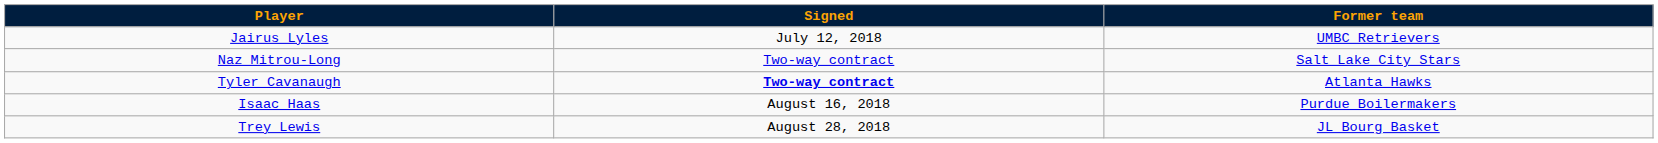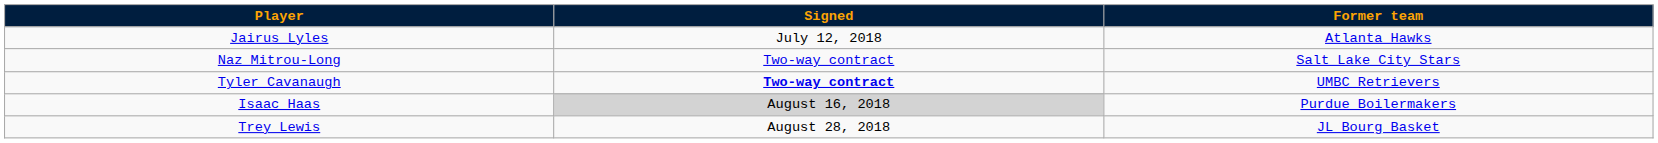 <table class="wikitable sortable sortable" style="text-align: center">
 <tr>
 <th style="background:#001e3f; color:#fca404" width="10%">Player</th>
 <th style="background:#001e3f; color:#fca404" width="10%">Signed</th>
 <th style="background:#001e3f; color:#fca404" width="10%">Former team</th>
 </tr>
 <tr style="text-align: center">
 <td><a href='#'>Jairus Lyles</a></td>
 <td>July 12, 2018</td>
-<td><a href='#'>UMBC Retrievers</a></td>
+<td><a href='#'>Atlanta Hawks</a></td>
 </tr>
 <tr style="text-align: center">
 <td><a href='#'>Naz Mitrou-Long</a></td>
 <td><a href='#'>Two-way contract</a></td>
 <td><a href='#'>Salt Lake City Stars</a></td>
 </tr>
 <tr style="text-align: center">
 <td><a href='#'>Tyler Cavanaugh</a></td>
 <td><strong><a href='#'>Two-way contract</a></strong></td>
-<td><a href='#'>Atlanta Hawks</a></td>
+<td><a href='#'>UMBC Retrievers</a></td>
 </tr>
 <tr style="text-align: center">
 <td><a href='#'>Isaac Haas</a></td>
-<td>August 16, 2018</td>
+<td style="background: lightgrey;">August 16, 2018</td>
 <td><a href='#'>Purdue Boilermakers</a></td>
 </tr>
 <tr style="text-align: center">
 <td><a href='#'>Trey Lewis</a></td>
 <td>August 28, 2018</td>
 <td> <a href='#'>JL Bourg Basket</a></td>
 </tr>
 </table>
